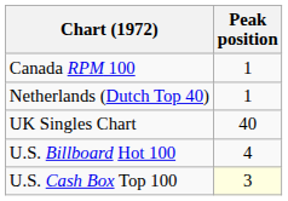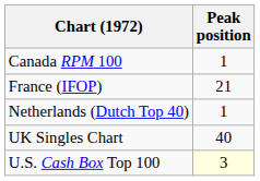 <table class="wikitable sortable">
 <tr>
 <th>Chart (1972)</th>
 <th>Peak<br>position</th>
 </tr>
 <tr>
 <td align="left">Canada <a href='#'><em>RPM</em> 100</a></td>
 <td style="text-align:center;">1</td>
 </tr>
 <tr>
+<td>France (<a href='#'>IFOP</a>)</td>
+<td align="center">21</td>
+</tr>
+<tr>
 <td>Netherlands (<a href='#'>Dutch Top 40</a>)</td>
 <td style="text-align:center;">1</td>
 </tr>
 <tr>
 <td align="left">UK Singles Chart</td>
 <td style="text-align:center;">40</td>
 </tr>
 <tr>
-<td align="left">U.S. <em><a href='#'>Billboard</a></em> <a href='#'>Hot 100</a></td>
-<td style="text-align:center;">4</td>
-</tr>
-<tr>
 <td align="left">U.S. <em><a href='#'>Cash Box</a></em> Top 100 </td>
 <td style="background: lightyellow; text-align:center;">3</td>
 </tr>
 </table>
